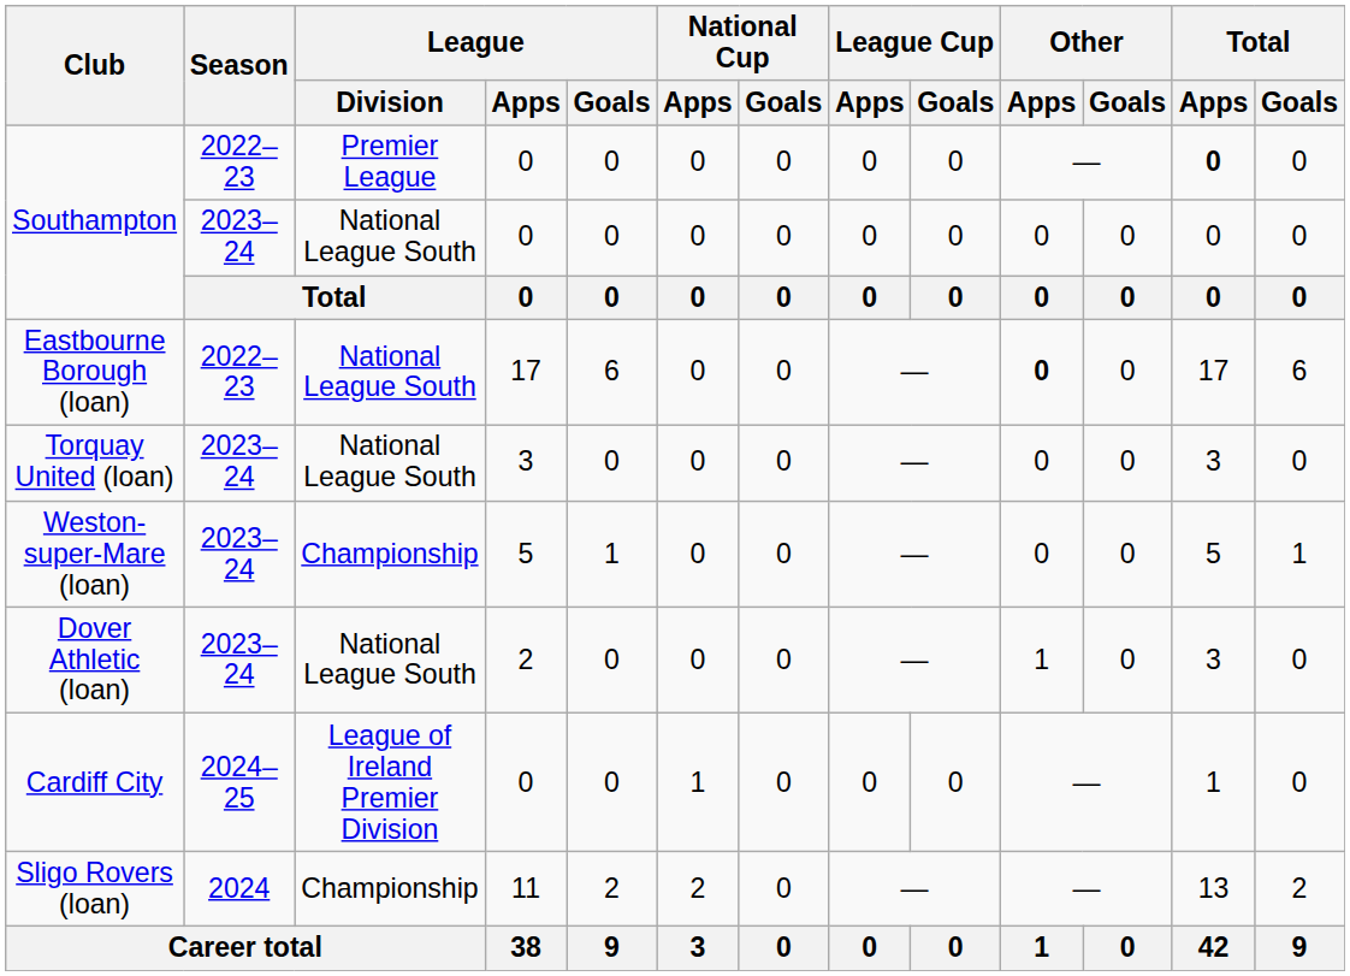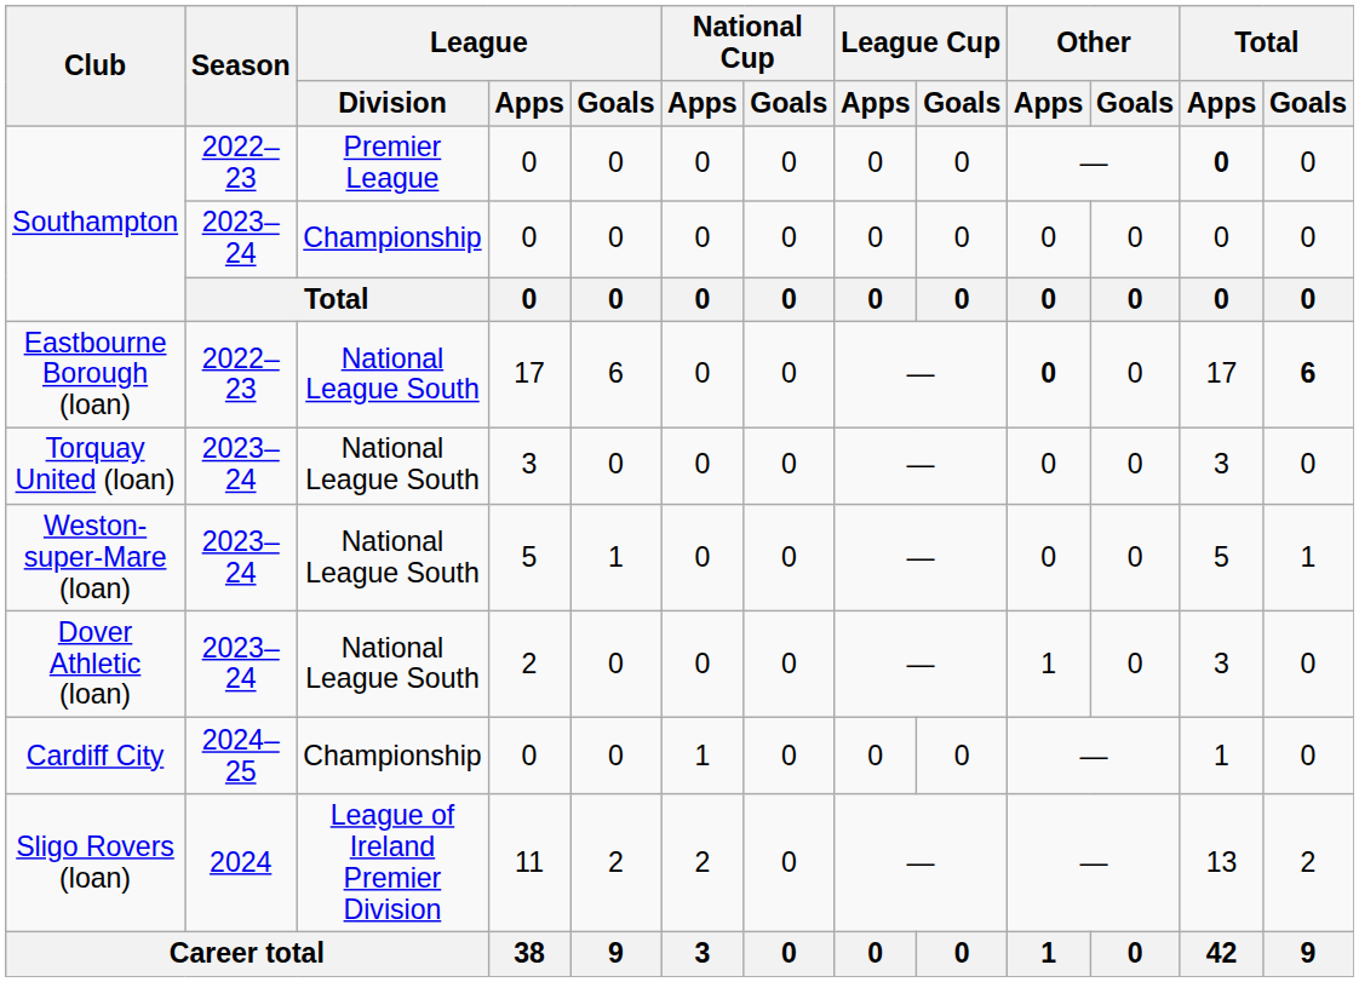 <table class=wikitable style=text-align:center>
 <tr>
 <th rowspan=2>Club</th>
 <th rowspan=2>Season</th>
 <th colspan=3>League</th>
 <th colspan=2>National Cup</th>
 <th colspan=2>League Cup</th>
 <th colspan=2>Other</th>
 <th colspan=2>Total</th>
 </tr>
 <tr>
 <th>Division</th>
 <th>Apps</th>
 <th>Goals</th>
 <th>Apps</th>
 <th>Goals</th>
 <th>Apps</th>
 <th>Goals</th>
 <th>Apps</th>
 <th>Goals</th>
 <th>Apps</th>
 <th>Goals</th>
 </tr>
 <tr>
 <td rowspan="3"><a href='#'>Southampton</a></td>
 <td><a href='#'>2022–23</a></td>
 <td><a href='#'>Premier League</a></td>
 <td>0</td>
 <td>0</td>
 <td>0</td>
 <td>0</td>
 <td>0</td>
 <td>0</td>
 <td colspan="2">—</td>
 <td><strong>0</strong></td>
 <td>0</td>
 </tr>
 <tr>
 <td><a href='#'>2023–24</a></td>
-<td>National League South</td>
+<td><a href='#'>Championship</a></td>
 <td>0</td>
 <td>0</td>
 <td>0</td>
 <td>0</td>
 <td>0</td>
 <td>0</td>
 <td>0</td>
 <td>0</td>
 <td>0</td>
 <td>0</td>
 </tr>
 <tr>
 <th colspan="2">Total</th>
 <th>0</th>
 <th>0</th>
 <th>0</th>
 <th>0</th>
 <th>0</th>
 <th>0</th>
 <th>0</th>
 <th>0</th>
 <th>0</th>
 <th>0</th>
 </tr>
 <tr>
 <td><a href='#'>Eastbourne Borough</a> (loan)</td>
 <td><a href='#'>2022–23</a></td>
 <td><a href='#'>National League South</a></td>
 <td>17</td>
 <td>6</td>
 <td>0</td>
 <td>0</td>
 <td colspan="2">—</td>
 <td><strong>0</strong></td>
 <td>0</td>
 <td>17</td>
-<td>6</td>
+<td><strong>6</strong></td>
 </tr>
 <tr>
 <td><a href='#'>Torquay United</a> (loan)</td>
 <td><a href='#'>2023–24</a></td>
 <td>National League South</td>
 <td>3</td>
 <td>0</td>
 <td>0</td>
 <td>0</td>
 <td colspan="2">—</td>
 <td>0</td>
 <td>0</td>
 <td>3</td>
 <td>0</td>
 </tr>
 <tr>
 <td><a href='#'>Weston-super-Mare</a> (loan)</td>
 <td><a href='#'>2023–24</a></td>
-<td><a href='#'>Championship</a></td>
+<td>National League South</td>
 <td>5</td>
 <td>1</td>
 <td>0</td>
 <td>0</td>
 <td colspan="2">—</td>
 <td>0</td>
 <td>0</td>
 <td>5</td>
 <td>1</td>
 </tr>
 <tr>
 <td><a href='#'>Dover Athletic</a> (loan)</td>
 <td><a href='#'>2023–24</a></td>
 <td>National League South</td>
 <td>2</td>
 <td>0</td>
 <td>0</td>
 <td>0</td>
 <td colspan="2">—</td>
 <td>1</td>
 <td>0</td>
 <td>3</td>
 <td>0</td>
 </tr>
 <tr>
 <td><a href='#'>Cardiff City</a></td>
 <td><a href='#'>2024–25</a></td>
-<td><a href='#'>League of Ireland Premier Division</a></td>
+<td>Championship</td>
 <td>0</td>
 <td>0</td>
 <td>1</td>
 <td>0</td>
 <td>0</td>
 <td>0</td>
 <td colspan="2">—</td>
 <td>1</td>
 <td>0</td>
 </tr>
 <tr>
 <td><a href='#'>Sligo Rovers</a> (loan)</td>
 <td><a href='#'>2024</a></td>
-<td>Championship</td>
+<td><a href='#'>League of Ireland Premier Division</a></td>
 <td>11</td>
 <td>2</td>
 <td>2</td>
 <td>0</td>
 <td colspan="2">—</td>
 <td colspan="2">—</td>
 <td>13</td>
 <td>2</td>
 </tr>
 <tr>
 <th colspan="3">Career total</th>
 <th>38</th>
 <th>9</th>
 <th>3</th>
 <th>0</th>
 <th>0</th>
 <th>0</th>
 <th>1</th>
 <th>0</th>
 <th>42</th>
 <th>9</th>
 </tr>
 </table>
